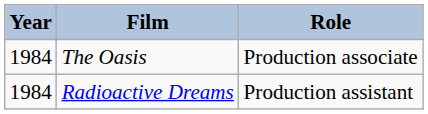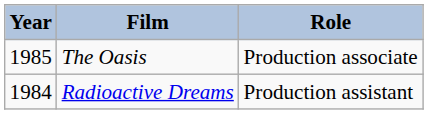 <table class="wikitable" style="font-size:95%;">
 <tr>
 <th style="background:#B0C4DE;">Year</th>
 <th style="background:#B0C4DE;">Film</th>
 <th style="background:#B0C4DE;">Role</th>
 </tr>
 <tr>
-<td>1984</td>
+<td>1985</td>
 <td><em>The Oasis</em></td>
 <td>Production associate</td>
 </tr>
 <tr>
 <td>1984</td>
 <td><em><a href='#'>Radioactive Dreams</a></em></td>
 <td>Production assistant</td>
 </tr>
 </table>
